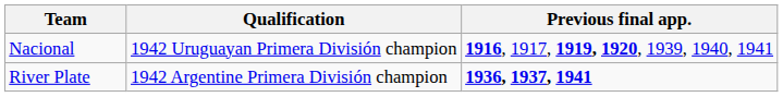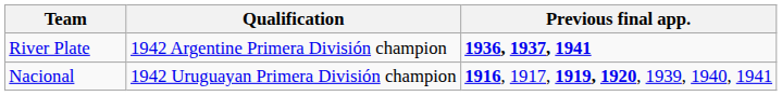 <table class="wikitable">
 <tr>
 <th width= 100px>Team</th>
 <th width= px>Qualification</th>
 <th width= px>Previous final app.</th>
 </tr>
 <tr>
+<td> <a href='#'>River Plate</a></td>
+<td><a href='#'>1942 Argentine Primera División</a> champion</td>
+<td><strong><a href='#'>1936</a>, <a href='#'>1937</a>, <a href='#'>1941</a></strong></td>
+</tr>
+<tr>
 <td> <a href='#'>Nacional</a></td>
 <td><a href='#'>1942 Uruguayan Primera División</a> champion</td>
 <td><strong><a href='#'>1916</a></strong>, <a href='#'>1917</a>, <strong><a href='#'>1919</a>, <a href='#'>1920</a></strong>, <a href='#'>1939</a>, <a href='#'>1940</a>, <a href='#'>1941</a></td>
 </tr>
-<tr>
-<td> <a href='#'>River Plate</a></td>
-<td><a href='#'>1942 Argentine Primera División</a> champion</td>
-<td><strong><a href='#'>1936</a>, <a href='#'>1937</a>, <a href='#'>1941</a></strong></td>
-</tr>
 </table>
